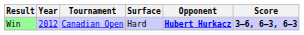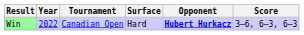 <table class="wikitable">
 <tr>
 <th>Result</th>
 <th>Year</th>
 <th>Tournament</th>
 <th>Surface</th>
 <th>Opponent</th>
 <th>Score</th>
 </tr>
 <tr style="background:#ccccff;">
 <td bgcolor=98FB98>Win</td>
-<td><a href='#'>2012</a></td>
+<td><a href='#'>2022</a></td>
 <td><a href='#'>Canadian Open</a></td>
 <td>Hard</td>
 <td><strong> <a href='#'>Hubert Hurkacz</a></strong></td>
-<td><strong>3–6, 6–3, 6–3</strong></td>
+<td>3–6, 6–3, 6–3</td>
 </tr>
 </table>
